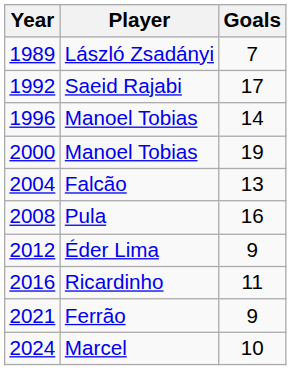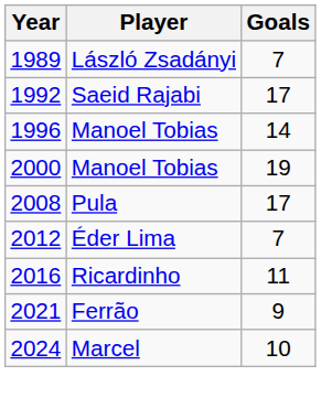 <table class="wikitable" style="text-align: center;">
 <tr>
 <th>Year</th>
 <th>Player</th>
 <th>Goals</th>
 </tr>
 <tr>
 <td align=left><a href='#'>1989</a></td>
 <td align=left> <a href='#'>László Zsadányi</a></td>
 <td>7</td>
 </tr>
 <tr>
 <td align=left><a href='#'>1992</a></td>
 <td align=left> <a href='#'>Saeid Rajabi</a></td>
 <td>17</td>
 </tr>
 <tr>
 <td align=left><a href='#'>1996</a></td>
 <td align=left> <a href='#'>Manoel Tobias</a></td>
 <td>14</td>
 </tr>
 <tr>
 <td align=left><a href='#'>2000</a></td>
 <td align=left> <a href='#'>Manoel Tobias</a></td>
 <td>19</td>
 </tr>
 <tr>
-<td align=left><a href='#'>2004</a></td>
-<td align=left> <a href='#'>Falcão</a></td>
-<td>13</td>
-</tr>
-<tr>
 <td align=left><a href='#'>2008</a></td>
 <td align=left> <a href='#'>Pula</a></td>
-<td>16</td>
+<td>17</td>
 </tr>
 <tr>
 <td align=left><a href='#'>2012</a></td>
 <td align=left> <a href='#'>Éder Lima</a></td>
-<td>9</td>
+<td>7</td>
 </tr>
 <tr>
 <td align=left><a href='#'>2016</a></td>
 <td align=left> <a href='#'>Ricardinho</a></td>
 <td>11</td>
 </tr>
 <tr>
 <td align=left><a href='#'>2021</a></td>
 <td align=left> <a href='#'>Ferrão</a></td>
 <td>9</td>
 </tr>
 <tr>
 <td align=left><a href='#'>2024</a></td>
 <td align=left> <a href='#'>Marcel</a></td>
 <td>10</td>
 </tr>
 </table>
